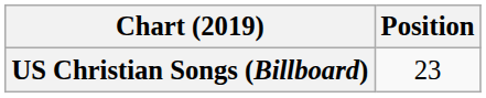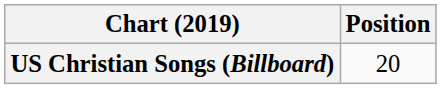 <table class="wikitable plainrowheaders" style="text-align:center;">
 <tr>
 <th scope="col">Chart (2019)</th>
 <th scope="col">Position</th>
 </tr>
 <tr>
 <th scope="row">US Christian Songs (<em>Billboard</em>)</th>
-<td>23</td>
+<td>20</td>
 </tr>
 </table>
